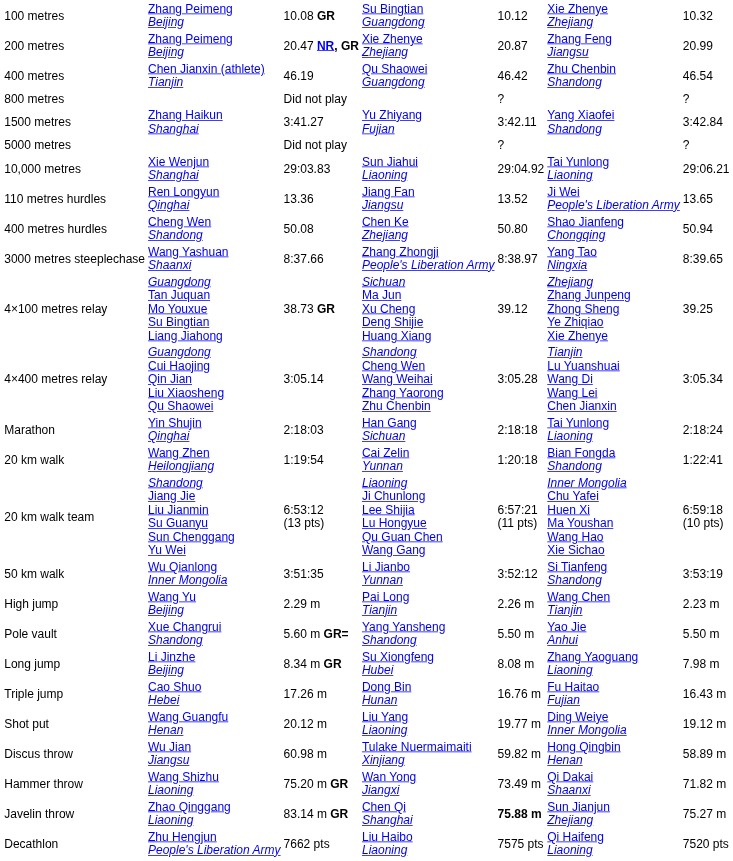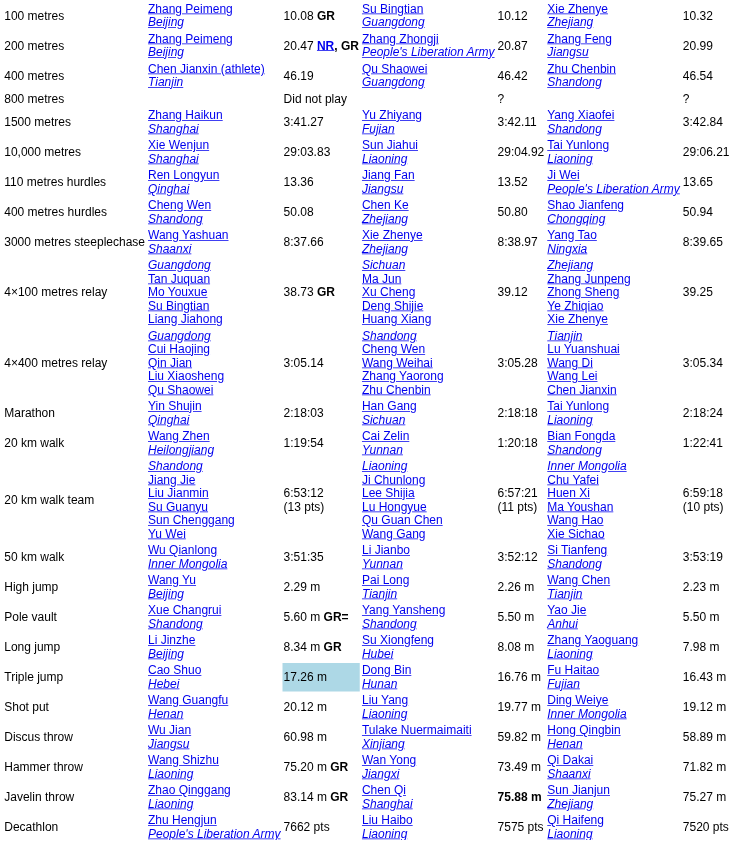 <table>
 <tr>
 <td>100 metres</td>
 <td><a href='#'>Zhang Peimeng</a><br><em><a href='#'>Beijing</a></em></td>
 <td>10.08 <strong>GR</strong></td>
 <td><a href='#'>Su Bingtian</a><br><em><a href='#'>Guangdong</a></em></td>
 <td>10.12</td>
 <td><a href='#'>Xie Zhenye</a><br><em><a href='#'>Zhejiang</a></em></td>
 <td>10.32</td>
 </tr>
 <tr>
 <td>200 metres</td>
 <td><a href='#'>Zhang Peimeng</a><br><em><a href='#'>Beijing</a></em></td>
 <td>20.47 <strong><a href='#'>NR</a>, GR</strong></td>
-<td><a href='#'>Xie Zhenye</a><br><em><a href='#'>Zhejiang</a></em></td>
+<td><a href='#'>Zhang Zhongji</a><br><em><a href='#'>People's Liberation Army</a></em></td>
 <td>20.87</td>
 <td><a href='#'>Zhang Feng</a><br><em><a href='#'>Jiangsu</a></em></td>
 <td>20.99</td>
 </tr>
 <tr>
 <td>400 metres</td>
 <td><a href='#'>Chen Jianxin (athlete)</a><br><em><a href='#'>Tianjin</a></em></td>
 <td>46.19</td>
 <td><a href='#'>Qu Shaowei</a><br><em><a href='#'>Guangdong</a></em></td>
 <td>46.42</td>
 <td><a href='#'>Zhu Chenbin</a><br><em><a href='#'>Shandong</a></em></td>
 <td>46.54</td>
 </tr>
 <tr>
 <td>800 metres</td>
 <td></td>
 <td>Did not play</td>
 <td></td>
 <td>?</td>
 <td></td>
 <td>?</td>
 </tr>
 <tr>
 <td>1500 metres</td>
 <td><a href='#'>Zhang Haikun</a><br><em><a href='#'>Shanghai</a></em></td>
 <td>3:41.27</td>
 <td><a href='#'>Yu Zhiyang</a><br><em><a href='#'>Fujian</a></em></td>
 <td>3:42.11</td>
 <td><a href='#'>Yang Xiaofei</a><br><em><a href='#'>Shandong</a></em></td>
 <td>3:42.84</td>
 </tr>
 <tr>
-<td>5000 metres</td>
-<td></td>
-<td>Did not play</td>
-<td></td>
-<td>?</td>
-<td></td>
-<td>?</td>
-</tr>
-<tr>
 <td>10,000 metres</td>
 <td><a href='#'>Xie Wenjun</a><br><em><a href='#'>Shanghai</a></em></td>
 <td>29:03.83</td>
 <td><a href='#'>Sun Jiahui</a><br><em><a href='#'>Liaoning</a></em></td>
 <td>29:04.92</td>
 <td><a href='#'>Tai Yunlong</a><br><em><a href='#'>Liaoning</a></em></td>
 <td>29:06.21</td>
 </tr>
 <tr>
 <td>110 metres hurdles</td>
 <td><a href='#'>Ren Longyun</a><br><em><a href='#'>Qinghai</a></em></td>
 <td>13.36</td>
 <td><a href='#'>Jiang Fan</a><br><em><a href='#'>Jiangsu</a></em></td>
 <td>13.52</td>
 <td><a href='#'>Ji Wei</a><br><em><a href='#'>People's Liberation Army</a></em></td>
 <td>13.65</td>
 </tr>
 <tr>
 <td>400 metres hurdles</td>
 <td><a href='#'>Cheng Wen</a><br><em><a href='#'>Shandong</a></em></td>
 <td>50.08</td>
 <td><a href='#'>Chen Ke</a><br><em><a href='#'>Zhejiang</a></em></td>
 <td>50.80</td>
 <td><a href='#'>Shao Jianfeng</a><br><em><a href='#'>Chongqing</a></em></td>
 <td>50.94</td>
 </tr>
 <tr>
 <td>3000 metres steeplechase</td>
 <td><a href='#'>Wang Yashuan</a><br><em><a href='#'>Shaanxi</a></em></td>
 <td>8:37.66</td>
-<td><a href='#'>Zhang Zhongji</a><br><em><a href='#'>People's Liberation Army</a></em></td>
+<td><a href='#'>Xie Zhenye</a><br><em><a href='#'>Zhejiang</a></em></td>
 <td>8:38.97</td>
 <td><a href='#'>Yang Tao</a><br><em><a href='#'>Ningxia</a></em></td>
 <td>8:39.65</td>
 </tr>
 <tr>
 <td>4×100 metres relay</td>
 <td><em><a href='#'>Guangdong</a></em><br><a href='#'>Tan Juquan</a><br><a href='#'>Mo Youxue</a><br><a href='#'>Su Bingtian</a><br><a href='#'>Liang Jiahong</a></td>
 <td>38.73 <strong>GR</strong></td>
 <td><em><a href='#'>Sichuan</a></em><br><a href='#'>Ma Jun</a><br><a href='#'>Xu Cheng</a><br><a href='#'>Deng Shijie</a><br><a href='#'>Huang Xiang</a></td>
 <td>39.12</td>
 <td><em><a href='#'>Zhejiang</a></em><br><a href='#'>Zhang Junpeng</a><br><a href='#'>Zhong Sheng</a><br><a href='#'>Ye Zhiqiao</a><br><a href='#'>Xie Zhenye</a></td>
 <td>39.25</td>
 </tr>
 <tr>
 <td>4×400 metres relay</td>
 <td><em><a href='#'>Guangdong</a></em><br><a href='#'>Cui Haojing</a><br><a href='#'>Qin Jian</a><br><a href='#'>Liu Xiaosheng</a><br><a href='#'>Qu Shaowei</a></td>
 <td>3:05.14</td>
 <td><em><a href='#'>Shandong</a></em><br><a href='#'>Cheng Wen</a><br><a href='#'>Wang Weihai</a><br><a href='#'>Zhang Yaorong</a><br><a href='#'>Zhu Chenbin</a></td>
 <td>3:05.28</td>
 <td><em><a href='#'>Tianjin</a></em><br><a href='#'>Lu Yuanshuai</a><br><a href='#'>Wang Di</a><br><a href='#'>Wang Lei</a><br><a href='#'>Chen Jianxin</a></td>
 <td>3:05.34</td>
 </tr>
 <tr>
 <td>Marathon</td>
 <td><a href='#'>Yin Shujin</a><br><em><a href='#'>Qinghai</a></em></td>
 <td>2:18:03</td>
 <td><a href='#'>Han Gang</a><br><em><a href='#'>Sichuan</a></em></td>
 <td>2:18:18</td>
 <td><a href='#'>Tai Yunlong</a><br><em><a href='#'>Liaoning</a></em></td>
 <td>2:18:24</td>
 </tr>
 <tr>
 <td>20 km walk</td>
 <td><a href='#'>Wang Zhen</a><br><em><a href='#'>Heilongjiang</a></em></td>
 <td>1:19:54</td>
 <td><a href='#'>Cai Zelin</a><br><em><a href='#'>Yunnan</a></em></td>
 <td>1:20:18</td>
 <td><a href='#'>Bian Fongda</a><br><em><a href='#'>Shandong</a></em></td>
 <td>1:22:41</td>
 </tr>
 <tr>
 <td>20 km walk team</td>
 <td><em><a href='#'>Shandong</a></em><br><a href='#'>Jiang Jie</a><br><a href='#'>Liu Jianmin</a><br><a href='#'>Su Guanyu</a><br><a href='#'>Sun Chenggang</a><br><a href='#'>Yu Wei</a></td>
 <td>6:53:12<br>(13 pts)</td>
 <td><em><a href='#'>Liaoning</a></em><br><a href='#'>Ji Chunlong</a><br><a href='#'>Lee Shijia</a><br><a href='#'>Lu Hongyue</a><br><a href='#'>Qu Guan Chen</a><br><a href='#'>Wang Gang</a></td>
 <td>6:57:21<br>(11 pts)</td>
 <td><em><a href='#'>Inner Mongolia</a></em><br><a href='#'>Chu Yafei</a><br><a href='#'>Huen Xi</a><br><a href='#'>Ma Youshan</a><br><a href='#'>Wang Hao</a><br><a href='#'>Xie Sichao</a></td>
 <td>6:59:18<br>(10 pts)</td>
 </tr>
 <tr>
 <td>50 km walk</td>
 <td><a href='#'>Wu Qianlong</a><br><em><a href='#'>Inner Mongolia</a></em></td>
 <td>3:51:35</td>
 <td><a href='#'>Li Jianbo</a><br><em><a href='#'>Yunnan</a></em></td>
 <td>3:52:12</td>
 <td><a href='#'>Si Tianfeng</a><br><em><a href='#'>Shandong</a></em></td>
 <td>3:53:19</td>
 </tr>
 <tr>
 <td>High jump</td>
 <td><a href='#'>Wang Yu</a><br><em><a href='#'>Beijing</a></em></td>
 <td>2.29 m</td>
 <td><a href='#'>Pai Long</a><br><em><a href='#'>Tianjin</a></em></td>
 <td>2.26 m</td>
 <td><a href='#'>Wang Chen</a><br><em><a href='#'>Tianjin</a></em></td>
 <td>2.23 m</td>
 </tr>
 <tr>
 <td>Pole vault</td>
 <td><a href='#'>Xue Changrui</a><br><em><a href='#'>Shandong</a></em></td>
 <td>5.60 m <strong>GR=</strong></td>
 <td><a href='#'>Yang Yansheng</a><br><em><a href='#'>Shandong</a></em></td>
 <td>5.50 m</td>
 <td><a href='#'>Yao Jie</a><br><em><a href='#'>Anhui</a></em></td>
 <td>5.50 m</td>
 </tr>
 <tr>
 <td>Long jump</td>
 <td><a href='#'>Li Jinzhe</a><br><em><a href='#'>Beijing</a></em></td>
 <td>8.34 m <strong>GR</strong></td>
 <td><a href='#'>Su Xiongfeng</a><br><em><a href='#'>Hubei</a></em></td>
 <td>8.08 m</td>
 <td><a href='#'>Zhang Yaoguang</a><br><em><a href='#'>Liaoning</a></em></td>
 <td>7.98 m</td>
 </tr>
 <tr>
 <td>Triple jump</td>
 <td><a href='#'>Cao Shuo</a><br><em><a href='#'>Hebei</a></em></td>
-<td>17.26 m</td>
+<td style="background: lightblue;">17.26 m</td>
 <td><a href='#'>Dong Bin</a><br><em><a href='#'>Hunan</a></em></td>
 <td>16.76 m</td>
 <td><a href='#'>Fu Haitao</a><br><em><a href='#'>Fujian</a></em></td>
 <td>16.43 m</td>
 </tr>
 <tr>
 <td>Shot put</td>
 <td><a href='#'>Wang Guangfu</a><br><em><a href='#'>Henan</a></em></td>
 <td>20.12 m</td>
 <td><a href='#'>Liu Yang</a><br><em><a href='#'>Liaoning</a></em></td>
 <td>19.77 m</td>
 <td><a href='#'>Ding Weiye</a><br><em><a href='#'>Inner Mongolia</a></em></td>
 <td>19.12 m</td>
 </tr>
 <tr>
 <td>Discus throw</td>
 <td><a href='#'>Wu Jian</a><br><em><a href='#'>Jiangsu</a></em></td>
 <td>60.98 m</td>
 <td><a href='#'>Tulake Nuermaimaiti</a><br><em><a href='#'>Xinjiang</a></em></td>
 <td>59.82 m</td>
 <td><a href='#'>Hong Qingbin</a><br><em><a href='#'>Henan</a></em></td>
 <td>58.89 m</td>
 </tr>
 <tr>
 <td>Hammer throw</td>
 <td><a href='#'>Wang Shizhu</a><br><em><a href='#'>Liaoning</a></em></td>
 <td>75.20 m <strong>GR</strong></td>
 <td><a href='#'>Wan Yong</a><br><em><a href='#'>Jiangxi</a></em></td>
 <td>73.49 m</td>
 <td><a href='#'>Qi Dakai</a><br><em><a href='#'>Shaanxi</a></em></td>
 <td>71.82 m</td>
 </tr>
 <tr>
 <td>Javelin throw</td>
 <td><a href='#'>Zhao Qinggang</a><br><em><a href='#'>Liaoning</a></em></td>
 <td>83.14 m <strong>GR</strong></td>
 <td><a href='#'>Chen Qi</a><br><em><a href='#'>Shanghai</a></em></td>
 <td><strong>75.88 m</strong></td>
 <td><a href='#'>Sun Jianjun</a><br><em><a href='#'>Zhejiang</a></em></td>
 <td>75.27 m</td>
 </tr>
 <tr>
 <td>Decathlon</td>
 <td><a href='#'>Zhu Hengjun</a><br><em><a href='#'>People's Liberation Army</a></em></td>
 <td>7662 pts</td>
 <td><a href='#'>Liu Haibo</a><br><em><a href='#'>Liaoning</a></em></td>
 <td>7575 pts</td>
 <td><a href='#'>Qi Haifeng</a><br><em><a href='#'>Liaoning</a></em></td>
 <td>7520 pts</td>
 </tr>
 </table>
